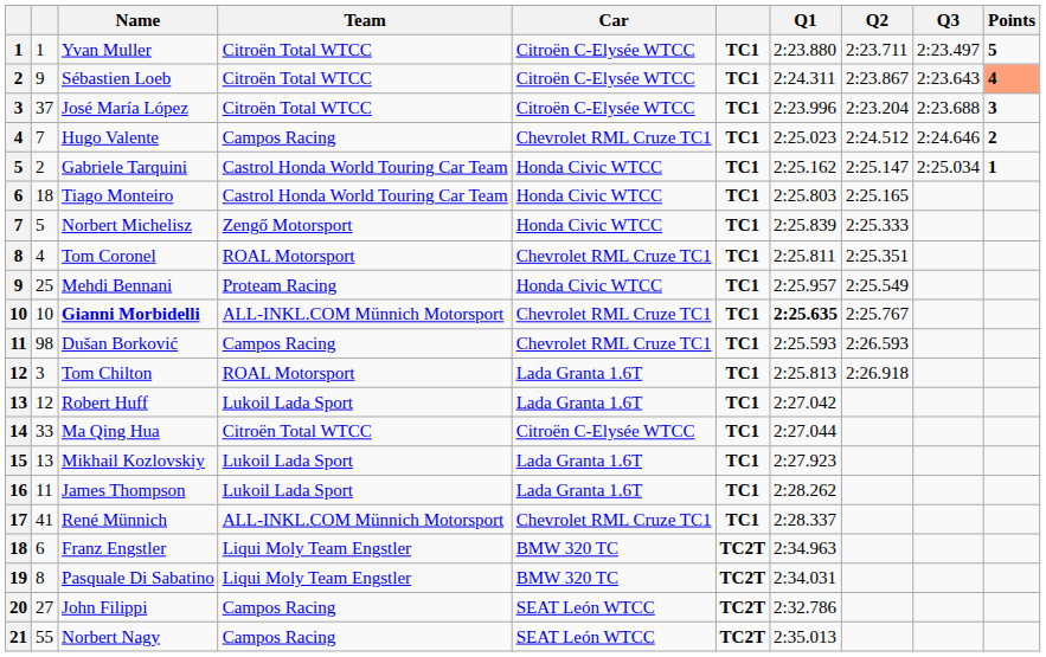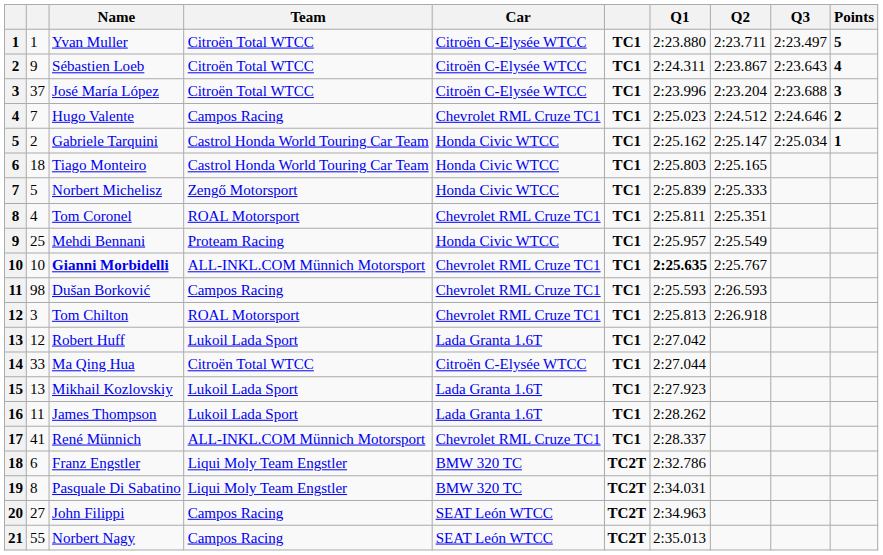 <table class="wikitable sortable" style="font-size: 95%;">
 <tr>
 <th></th>
 <th></th>
 <th>Name</th>
 <th>Team</th>
 <th>Car</th>
 <th></th>
 <th>Q1</th>
 <th>Q2</th>
 <th>Q3</th>
 <th>Points</th>
 </tr>
 <tr>
 <th>1</th>
 <td>1</td>
 <td> <a href='#'>Yvan Muller</a></td>
 <td><a href='#'>Citroën Total WTCC</a></td>
 <td><a href='#'>Citroën C-Elysée WTCC</a></td>
 <td align=center><strong><span>TC1</span></strong></td>
 <td>2:23.880</td>
 <td>2:23.711</td>
 <td>2:23.497</td>
 <td><strong>5</strong></td>
 </tr>
 <tr>
 <th>2</th>
 <td>9</td>
 <td> <a href='#'>Sébastien Loeb</a></td>
 <td><a href='#'>Citroën Total WTCC</a></td>
 <td><a href='#'>Citroën C-Elysée WTCC</a></td>
 <td align=center><strong><span>TC1</span></strong></td>
 <td>2:24.311</td>
 <td>2:23.867</td>
 <td>2:23.643</td>
-<td style="background: lightsalmon;"><strong>4</strong></td>
+<td><strong>4</strong></td>
 </tr>
 <tr>
 <th>3</th>
 <td>37</td>
 <td> <a href='#'>José María López</a></td>
 <td><a href='#'>Citroën Total WTCC</a></td>
 <td><a href='#'>Citroën C-Elysée WTCC</a></td>
 <td align=center><strong><span>TC1</span></strong></td>
 <td>2:23.996</td>
 <td>2:23.204</td>
 <td>2:23.688</td>
 <td><strong>3</strong></td>
 </tr>
 <tr>
 <th>4</th>
 <td>7</td>
 <td> <a href='#'>Hugo Valente</a></td>
 <td><a href='#'>Campos Racing</a></td>
 <td><a href='#'>Chevrolet RML Cruze TC1</a></td>
 <td align=center><strong><span>TC1</span></strong></td>
 <td>2:25.023</td>
 <td>2:24.512</td>
 <td>2:24.646</td>
 <td><strong>2</strong></td>
 </tr>
 <tr>
 <th>5</th>
 <td>2</td>
 <td> <a href='#'>Gabriele Tarquini</a></td>
 <td><a href='#'>Castrol Honda World Touring Car Team</a></td>
 <td><a href='#'>Honda Civic WTCC</a></td>
 <td align=center><strong><span>TC1</span></strong></td>
 <td>2:25.162</td>
 <td>2:25.147</td>
 <td>2:25.034</td>
 <td><strong>1</strong></td>
 </tr>
 <tr>
 <th>6</th>
 <td>18</td>
 <td> <a href='#'>Tiago Monteiro</a></td>
 <td><a href='#'>Castrol Honda World Touring Car Team</a></td>
 <td><a href='#'>Honda Civic WTCC</a></td>
 <td align=center><strong><span>TC1</span></strong></td>
 <td>2:25.803</td>
 <td>2:25.165</td>
 <td></td>
 <td></td>
 </tr>
 <tr>
 <th>7</th>
 <td>5</td>
 <td> <a href='#'>Norbert Michelisz</a></td>
 <td><a href='#'>Zengő Motorsport</a></td>
 <td><a href='#'>Honda Civic WTCC</a></td>
 <td align=center><strong><span>TC1</span></strong></td>
 <td>2:25.839</td>
 <td>2:25.333</td>
 <td></td>
 <td></td>
 </tr>
 <tr>
 <th>8</th>
 <td>4</td>
 <td> <a href='#'>Tom Coronel</a></td>
 <td><a href='#'>ROAL Motorsport</a></td>
 <td><a href='#'>Chevrolet RML Cruze TC1</a></td>
 <td align=center><strong><span>TC1</span></strong></td>
 <td>2:25.811</td>
 <td>2:25.351</td>
 <td></td>
 <td></td>
 </tr>
 <tr>
 <th>9</th>
 <td>25</td>
 <td> <a href='#'>Mehdi Bennani</a></td>
 <td><a href='#'>Proteam Racing</a></td>
 <td><a href='#'>Honda Civic WTCC</a></td>
 <td align=center><strong><span>TC1</span></strong></td>
 <td>2:25.957</td>
 <td>2:25.549</td>
 <td></td>
 <td></td>
 </tr>
 <tr>
 <th>10</th>
 <td>10</td>
 <td> <strong><a href='#'>Gianni Morbidelli</a></strong></td>
 <td><a href='#'>ALL-INKL.COM Münnich Motorsport</a></td>
 <td><a href='#'>Chevrolet RML Cruze TC1</a></td>
 <td align=center><strong><span>TC1</span></strong></td>
 <td><strong>2:25.635</strong></td>
 <td>2:25.767</td>
 <td></td>
 <td></td>
 </tr>
 <tr>
 <th>11</th>
 <td>98</td>
 <td> <a href='#'>Dušan Borković</a></td>
 <td><a href='#'>Campos Racing</a></td>
 <td><a href='#'>Chevrolet RML Cruze TC1</a></td>
 <td align=center><strong><span>TC1</span></strong></td>
 <td>2:25.593</td>
 <td>2:26.593</td>
 <td></td>
 <td></td>
 </tr>
 <tr>
 <th>12</th>
 <td>3</td>
 <td> <a href='#'>Tom Chilton</a></td>
 <td><a href='#'>ROAL Motorsport</a></td>
-<td><a href='#'>Lada Granta 1.6T</a></td>
+<td><a href='#'>Chevrolet RML Cruze TC1</a></td>
 <td align=center><strong><span>TC1</span></strong></td>
 <td>2:25.813</td>
 <td>2:26.918</td>
 <td></td>
 <td></td>
 </tr>
 <tr>
 <th>13</th>
 <td>12</td>
 <td> <a href='#'>Robert Huff</a></td>
 <td><a href='#'>Lukoil Lada Sport</a></td>
 <td><a href='#'>Lada Granta 1.6T</a></td>
 <td align=center><strong><span>TC1</span></strong></td>
 <td>2:27.042</td>
 <td></td>
 <td></td>
 <td></td>
 </tr>
 <tr>
 <th>14</th>
 <td>33</td>
 <td> <a href='#'>Ma Qing Hua</a></td>
 <td><a href='#'>Citroën Total WTCC</a></td>
 <td><a href='#'>Citroën C-Elysée WTCC</a></td>
 <td align=center><strong><span>TC1</span></strong></td>
 <td>2:27.044</td>
 <td></td>
 <td></td>
 <td></td>
 </tr>
 <tr>
 <th>15</th>
 <td>13</td>
 <td> <a href='#'>Mikhail Kozlovskiy</a></td>
 <td><a href='#'>Lukoil Lada Sport</a></td>
 <td><a href='#'>Lada Granta 1.6T</a></td>
 <td align=center><strong><span>TC1</span></strong></td>
 <td>2:27.923</td>
 <td></td>
 <td></td>
 <td></td>
 </tr>
 <tr>
 <th>16</th>
 <td>11</td>
 <td> <a href='#'>James Thompson</a></td>
 <td><a href='#'>Lukoil Lada Sport</a></td>
 <td><a href='#'>Lada Granta 1.6T</a></td>
 <td align=center><strong><span>TC1</span></strong></td>
 <td>2:28.262</td>
 <td></td>
 <td></td>
 <td></td>
 </tr>
 <tr>
 <th>17</th>
 <td>41</td>
 <td> <a href='#'>René Münnich</a></td>
 <td><a href='#'>ALL-INKL.COM Münnich Motorsport</a></td>
 <td><a href='#'>Chevrolet RML Cruze TC1</a></td>
 <td align=center><strong><span>TC1</span></strong></td>
 <td>2:28.337</td>
 <td></td>
 <td></td>
 <td></td>
 </tr>
 <tr>
 <th>18</th>
 <td>6</td>
 <td> <a href='#'>Franz Engstler</a></td>
 <td><a href='#'>Liqui Moly Team Engstler</a></td>
 <td><a href='#'>BMW 320 TC</a></td>
 <td align=center><strong><span>TC2T</span></strong></td>
-<td>2:34.963</td>
+<td>2:32.786</td>
 <td></td>
 <td></td>
 <td></td>
 </tr>
 <tr>
 <th>19</th>
 <td>8</td>
 <td> <a href='#'>Pasquale Di Sabatino</a></td>
 <td><a href='#'>Liqui Moly Team Engstler</a></td>
 <td><a href='#'>BMW 320 TC</a></td>
 <td align=center><strong><span>TC2T</span></strong></td>
 <td>2:34.031</td>
 <td></td>
 <td></td>
 <td></td>
 </tr>
 <tr>
 <th>20</th>
 <td>27</td>
 <td> <a href='#'>John Filippi</a></td>
 <td><a href='#'>Campos Racing</a></td>
 <td><a href='#'>SEAT León WTCC</a></td>
 <td align=center><strong><span>TC2T</span></strong></td>
-<td>2:32.786</td>
+<td>2:34.963</td>
 <td></td>
 <td></td>
 <td></td>
 </tr>
 <tr>
 <th>21</th>
 <td>55</td>
 <td> <a href='#'>Norbert Nagy</a></td>
 <td><a href='#'>Campos Racing</a></td>
 <td><a href='#'>SEAT León WTCC</a></td>
 <td align=center><strong><span>TC2T</span></strong></td>
 <td>2:35.013</td>
 <td></td>
 <td></td>
 <td></td>
 </tr>
 </table>
